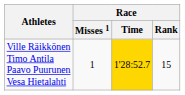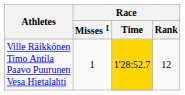 <table class="wikitable" border="1" style="font-size:90%">
 <tr>
 <th rowspan=2>Athletes</th>
 <th colspan=3>Race</th>
 </tr>
 <tr>
 <th>Misses <sup>1</sup></th>
 <th>Time</th>
 <th>Rank</th>
 </tr>
 <tr>
 <td><a href='#'>Ville Räikkönen</a><br><a href='#'>Timo Antila</a><br><a href='#'>Paavo Puurunen</a><br><a href='#'>Vesa Hietalahti</a></td>
 <td align=center>1</td>
 <td align=center style="background: gold;">1'28:52.7</td>
-<td align=center>15</td>
+<td align=center>12</td>
 </tr>
 </table>
